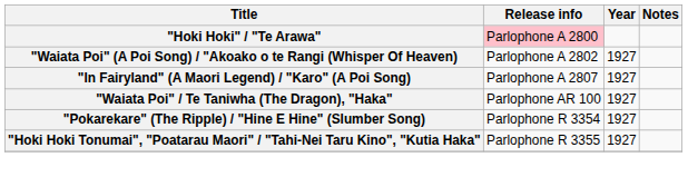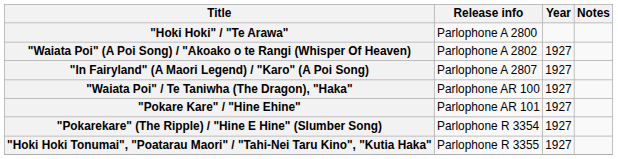 <table class="wikitable plainrowheaders sortable">
 <tr>
 <th scope="col">Title</th>
 <th scope="col">Release info</th>
 <th scope="col">Year</th>
 <th scope="col" class="unsortable">Notes</th>
 </tr>
 <tr>
 <th scope="row">"Hoki Hoki" / "Te Arawa"</th>
-<td style="background: pink;">Parlophone A 2800</td>
+<td>Parlophone A 2800</td>
 <td></td>
 <td></td>
 </tr>
 <tr>
 <th scope="row">"Waiata Poi" (A Poi Song) / "Akoako o te Rangi (Whisper Of Heaven)</th>
 <td>Parlophone A 2802</td>
 <td>1927</td>
 <td></td>
 </tr>
 <tr>
 <th scope="row">"In Fairyland" (A Maori Legend) /  "Karo" (A Poi Song)</th>
 <td>Parlophone A 2807</td>
 <td>1927</td>
 <td></td>
 </tr>
 <tr>
 <th scope="row">"Waiata Poi" / Te Taniwha (The Dragon), "Haka"</th>
 <td>Parlophone AR 100</td>
 <td>1927</td>
 <td></td>
 </tr>
 <tr>
+<th scope="row">"Pokare Kare" / "Hine Ehine"</th>
+<td>Parlophone AR 101</td>
+<td>1927</td>
+<td></td>
+</tr>
+<tr>
 <th scope="row">"Pokarekare" (The Ripple) / "Hine E Hine" (Slumber Song)</th>
 <td>Parlophone R 3354</td>
 <td>1927</td>
 <td></td>
 </tr>
 <tr>
 <th scope="row">"Hoki Hoki Tonumai", "Poatarau Maori" / "Tahi-Nei Taru Kino", "Kutia Haka"</th>
 <td>Parlophone R 3355</td>
 <td>1927</td>
 <td></td>
 </tr>
 <tr>
 </tr>
 </table>
